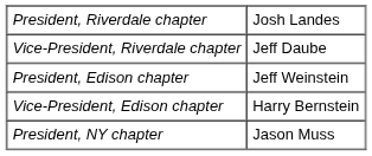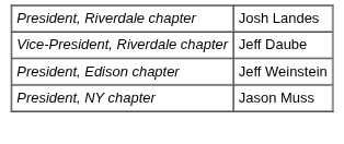 <table border=1 cellspacing=0 cellpadding=5 align=center>
 <tr>
 <td><em>President, Riverdale chapter</em></td>
 <td>Josh Landes</td>
 </tr>
 <tr>
 <td><em>Vice-President, Riverdale chapter</em></td>
 <td>Jeff Daube</td>
 </tr>
 <tr>
 <td><em>President, Edison chapter</em></td>
 <td>Jeff Weinstein</td>
 </tr>
 <tr>
-<td><em>Vice-President, Edison chapter</em></td>
-<td>Harry Bernstein</td>
-</tr>
-<tr>
 <td><em>President, NY chapter</em></td>
 <td>Jason Muss</td>
 </tr>
 </table>
